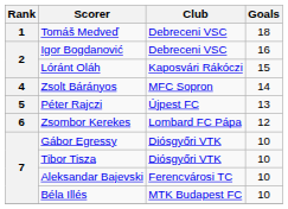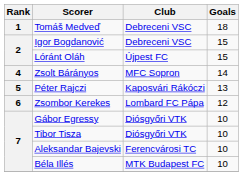 <table class="wikitable" style="text-align:center">
 <tr>
 <th>Rank</th>
 <th>Scorer</th>
 <th>Club</th>
 <th>Goals</th>
 </tr>
 <tr>
 <th rowspan="1">1</th>
 <td align="left"> <a href='#'>Tomáš Medveď</a></td>
 <td align="left"><a href='#'>Debreceni VSC</a></td>
 <td>18</td>
 </tr>
 <tr>
 <th rowspan="2">2</th>
 <td align="left"> <a href='#'>Igor Bogdanović</a></td>
 <td align="left"><a href='#'>Debreceni VSC</a></td>
-<td>16</td>
+<td>15</td>
 </tr>
 <tr>
 <td align="left"> <a href='#'>Lóránt Oláh</a></td>
-<td align="left"><a href='#'>Kaposvári Rákóczi</a></td>
+<td align="left"><a href='#'>Újpest FC</a></td>
 <td>15</td>
 </tr>
 <tr>
 <th rowspan="1">4</th>
 <td align="left"> <a href='#'>Zsolt Bárányos</a></td>
 <td align="left"><a href='#'>MFC Sopron</a></td>
 <td>14</td>
 </tr>
 <tr>
 <th rowspan="1">5</th>
 <td align="left"> <a href='#'>Péter Rajczi</a></td>
-<td align="left"><a href='#'>Újpest FC</a></td>
+<td align="left"><a href='#'>Kaposvári Rákóczi</a></td>
 <td>13</td>
 </tr>
 <tr>
 <th rowspan="1">6</th>
 <td align="left"> <a href='#'>Zsombor Kerekes</a></td>
 <td align="left"><a href='#'>Lombard FC Pápa</a></td>
 <td>12</td>
 </tr>
 <tr>
 <th rowspan="4">7</th>
 <td align="left"> <a href='#'>Gábor Egressy</a></td>
 <td align="left"><a href='#'>Diósgyőri VTK</a></td>
 <td>10</td>
 </tr>
 <tr>
 <td align="left"> <a href='#'>Tibor Tisza</a></td>
 <td align="left"><a href='#'>Diósgyőri VTK</a></td>
 <td>10</td>
 </tr>
 <tr>
 <td align="left"> <a href='#'>Aleksandar Bajevski</a></td>
 <td align="left"><a href='#'>Ferencvárosi TC</a></td>
 <td>10</td>
 </tr>
 <tr>
 <td align="left"> <a href='#'>Béla Illés</a></td>
 <td align="left"><a href='#'>MTK Budapest FC</a></td>
 <td>10</td>
 </tr>
 <tr>
 </tr>
 </table>
